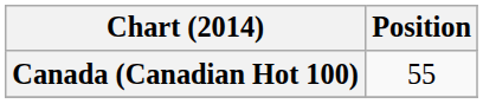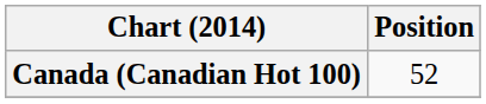 <table class="wikitable sortable plainrowheaders" style="text-align:center;">
 <tr>
 <th>Chart (2014)</th>
 <th>Position</th>
 </tr>
 <tr>
 <th scope="row">Canada (Canadian Hot 100)</th>
-<td>55</td>
+<td>52</td>
 </tr>
 <tr>
 </tr>
 </table>
